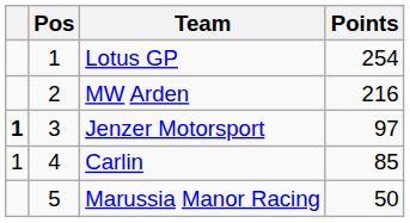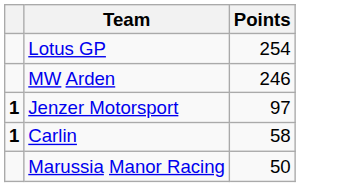 <table class="wikitable" style="font-size: 85%;">
 <tr>
 <th></th>
-<th>Pos</th>
 <th>Team</th>
 <th>Points</th>
 </tr>
 <tr>
 <td align="left"></td>
-<td align="center">1</td>
 <td> <a href='#'>Lotus GP</a></td>
 <td align="right">254</td>
 </tr>
 <tr>
 <td align="left"></td>
-<td align="center">2</td>
 <td> <a href='#'>MW</a> <a href='#'>Arden</a></td>
-<td align="right">216</td>
+<td align="right">246</td>
 </tr>
 <tr>
 <td align="left"><strong> 1</strong></td>
-<td align="center">3</td>
 <td> <a href='#'>Jenzer Motorsport</a></td>
 <td align="right">97</td>
 </tr>
 <tr>
-<td align="left"> 1</td>
-<td align="center">4</td>
+<td align="left"><strong> 1</strong></td>
 <td> <a href='#'>Carlin</a></td>
-<td align="right">85</td>
+<td align="right">58</td>
 </tr>
 <tr>
 <td align="left"></td>
-<td align="center">5</td>
 <td> <a href='#'>Marussia</a> <a href='#'>Manor Racing</a></td>
 <td align="right">50</td>
 </tr>
 </table>
